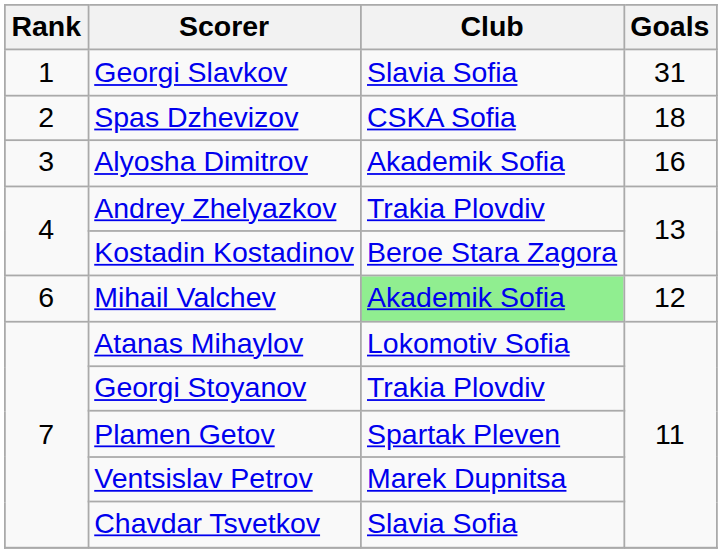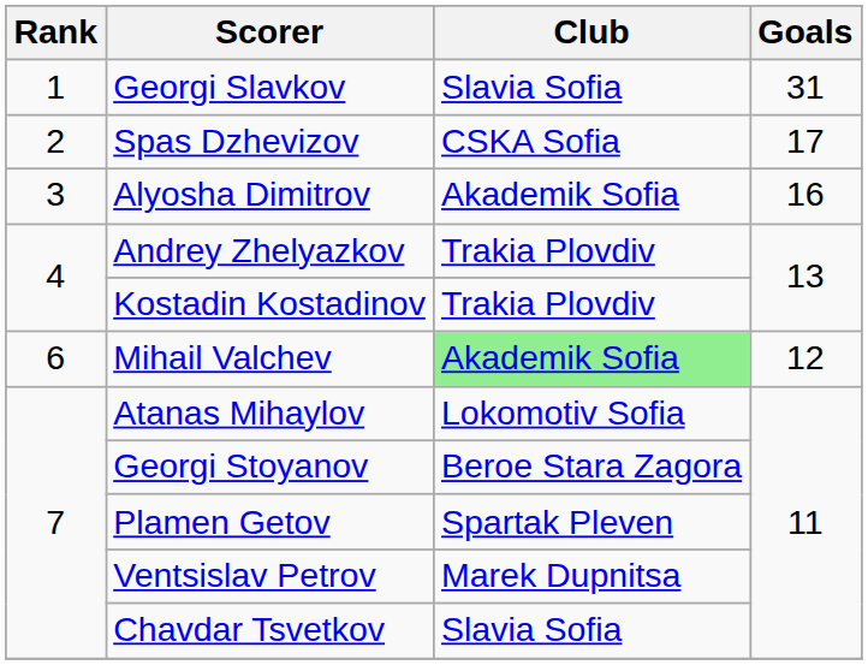 <table class="wikitable" style="text-align:center">
 <tr>
 <th>Rank</th>
 <th>Scorer</th>
 <th>Club</th>
 <th>Goals</th>
 </tr>
 <tr>
 <td rowspan="1">1</td>
 <td align="left"> <a href='#'>Georgi Slavkov</a></td>
 <td align="left"><a href='#'>Slavia Sofia</a></td>
 <td rowspan="1">31</td>
 </tr>
 <tr>
 <td rowspan="1">2</td>
 <td align="left"> <a href='#'>Spas Dzhevizov</a></td>
 <td align="left"><a href='#'>CSKA Sofia</a></td>
-<td rowspan="1">18</td>
+<td rowspan="1">17</td>
 </tr>
 <tr>
 <td rowspan="1">3</td>
 <td align="left"> <a href='#'>Alyosha Dimitrov</a></td>
 <td align="left"><a href='#'>Akademik Sofia</a></td>
 <td rowspan="1">16</td>
 </tr>
 <tr>
 <td rowspan="2">4</td>
 <td align="left"> <a href='#'>Andrey Zhelyazkov</a></td>
 <td align="left"><a href='#'>Trakia Plovdiv</a></td>
 <td rowspan="2">13</td>
 </tr>
 <tr>
 <td align="left"> <a href='#'>Kostadin Kostadinov</a></td>
-<td align="left"><a href='#'>Beroe Stara Zagora</a></td>
+<td align="left"><a href='#'>Trakia Plovdiv</a></td>
 </tr>
 <tr>
 <td rowspan="1">6</td>
 <td align="left"> <a href='#'>Mihail Valchev</a></td>
 <td align="left" style="background: lightgreen;"><a href='#'>Akademik Sofia</a></td>
 <td rowspan="1">12</td>
 </tr>
 <tr>
 <td rowspan="5">7</td>
 <td align="left"> <a href='#'>Atanas Mihaylov</a></td>
 <td align="left"><a href='#'>Lokomotiv Sofia</a></td>
 <td rowspan="5">11</td>
 </tr>
 <tr>
 <td align="left"> <a href='#'>Georgi Stoyanov</a></td>
-<td align="left"><a href='#'>Trakia Plovdiv</a></td>
+<td align="left"><a href='#'>Beroe Stara Zagora</a></td>
 </tr>
 <tr>
 <td align="left"> <a href='#'>Plamen Getov</a></td>
 <td align="left"><a href='#'>Spartak Pleven</a></td>
 </tr>
 <tr>
 <td align="left"> <a href='#'>Ventsislav Petrov</a></td>
 <td align="left"><a href='#'>Marek Dupnitsa</a></td>
 </tr>
 <tr>
 <td align="left"> <a href='#'>Chavdar Tsvetkov</a></td>
 <td align="left"><a href='#'>Slavia Sofia</a></td>
 </tr>
 <tr>
 </tr>
 </table>
